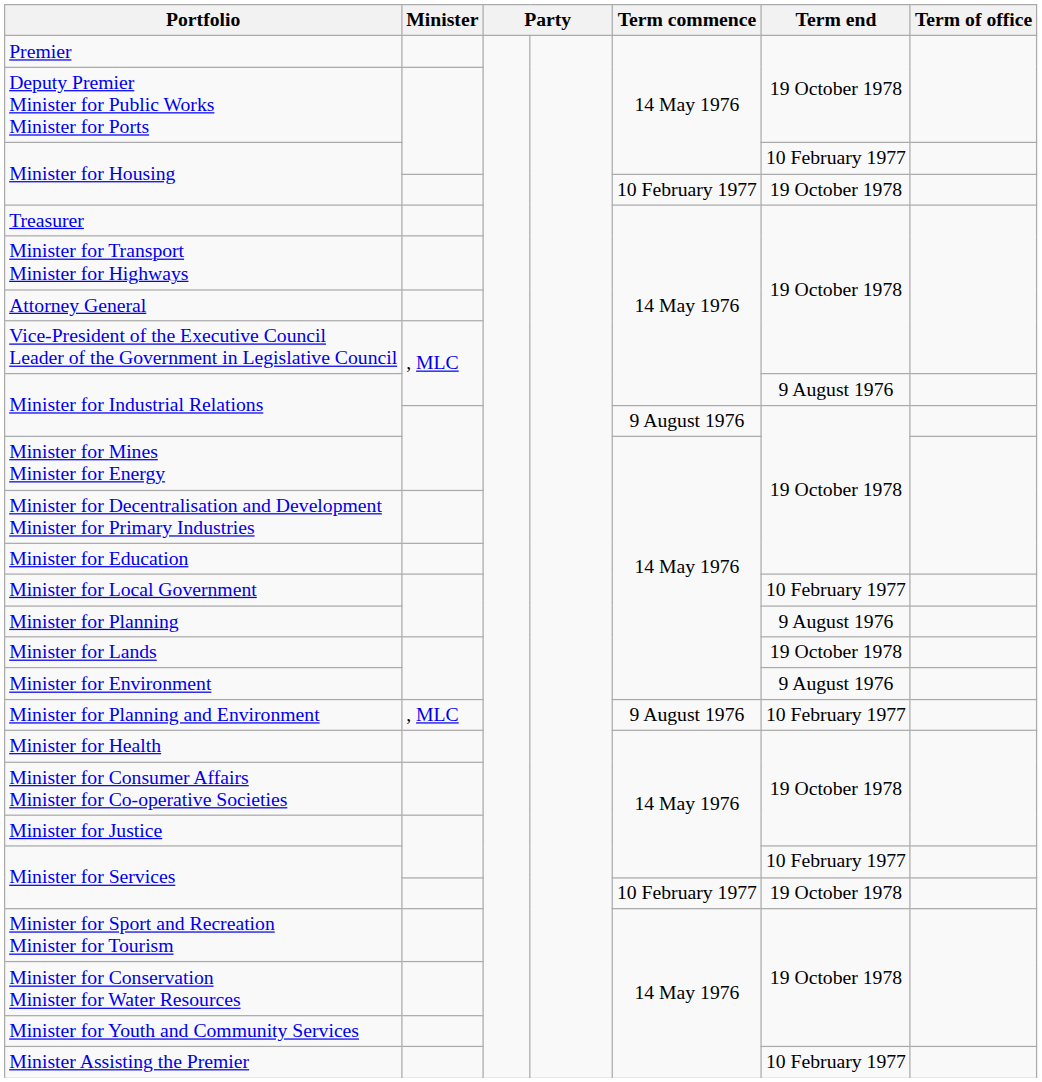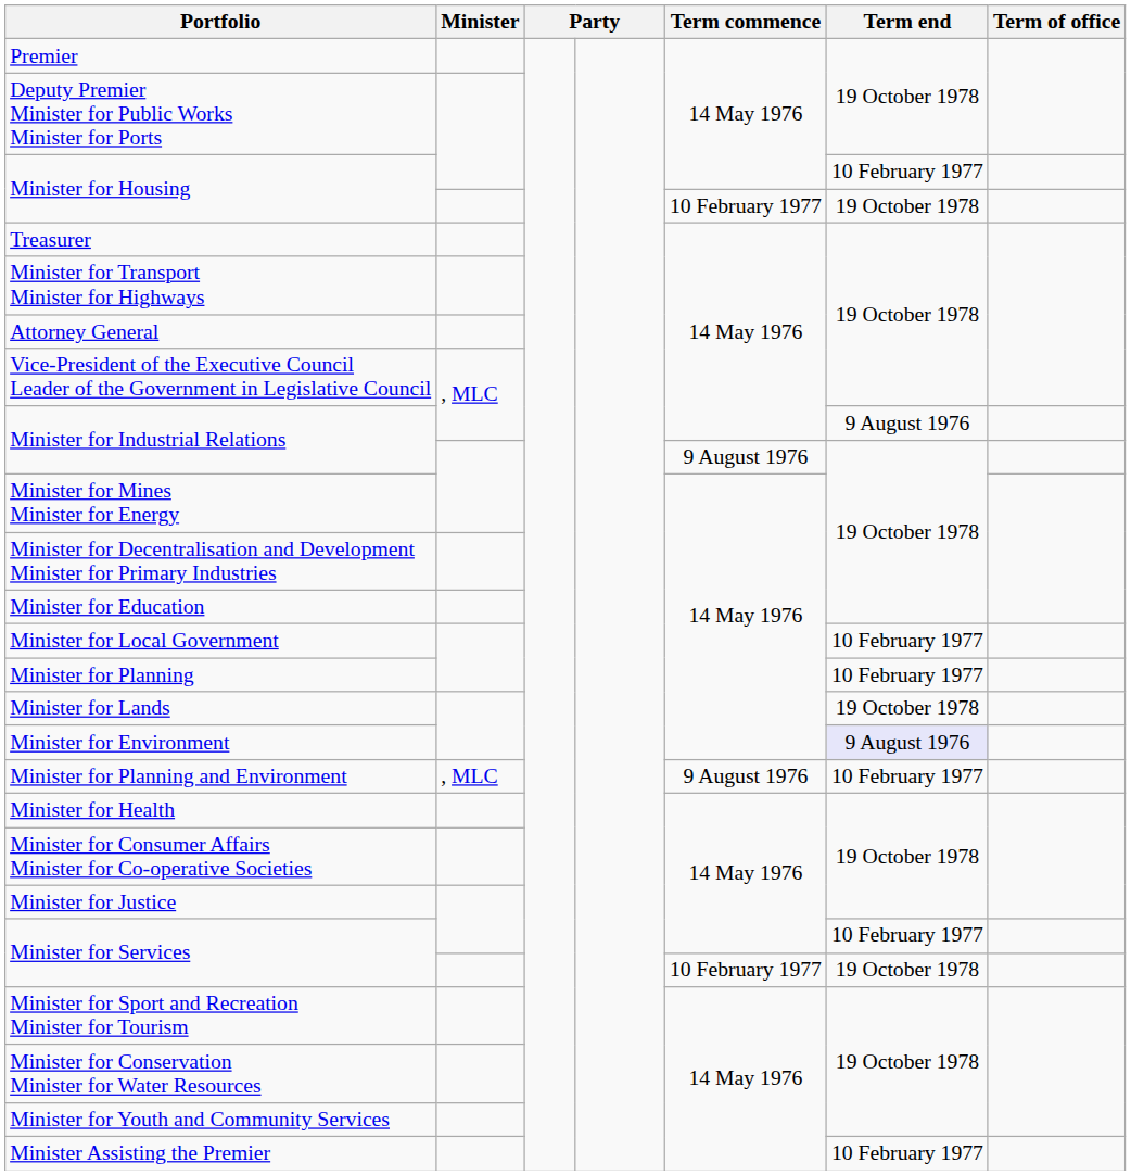 <table class="wikitable sortable">
 <tr>
 <th>Portfolio</th>
 <th>Minister</th>
 <th colspan="2">Party</th>
 <th>Term commence</th>
 <th>Term end</th>
 <th>Term of office</th>
 </tr>
 <tr>
 <td><a href='#'>Premier</a></td>
 <td></td>
 <td rowspan=27 > </td>
 <td rowspan=27 width=8%></td>
 <td rowspan=3 align=center>14 May 1976</td>
 <td rowspan=2 align=center>19 October 1978</td>
 <td rowspan=2 align=right></td>
 </tr>
 <tr>
 <td><a href='#'>Deputy Premier</a><br><a href='#'>Minister for Public Works</a><br><a href='#'>Minister for Ports</a></td>
 <td rowspan=2></td>
 </tr>
 <tr>
 <td rowspan=2><a href='#'>Minister for Housing</a></td>
 <td align=center>10 February 1977</td>
 <td align=right></td>
 </tr>
 <tr>
 <td></td>
 <td align=center>10 February 1977</td>
 <td align=center>19 October 1978</td>
 <td align=right></td>
 </tr>
 <tr>
 <td><a href='#'>Treasurer</a></td>
 <td></td>
 <td rowspan=5 align=center>14 May 1976</td>
 <td rowspan=4 align=center>19 October 1978</td>
 <td rowspan=4 align=center></td>
 </tr>
 <tr>
 <td><a href='#'>Minister for Transport</a><br><a href='#'>Minister for Highways</a></td>
 <td></td>
 </tr>
 <tr>
 <td><a href='#'>Attorney General</a></td>
 <td></td>
 </tr>
 <tr>
 <td><a href='#'>Vice-President of the Executive Council</a><br><a href='#'>Leader of the Government in Legislative Council</a></td>
 <td rowspan=2>, <a href='#'>MLC</a></td>
 </tr>
 <tr>
 <td rowspan=2><a href='#'>Minister for Industrial Relations</a></td>
 <td align=center>9 August 1976</td>
 <td align=right></td>
 </tr>
 <tr>
 <td rowspan=2></td>
 <td align=center>9 August 1976</td>
 <td rowspan=4 align=center>19 October 1978</td>
 <td align=right></td>
 </tr>
 <tr>
 <td><a href='#'>Minister for Mines</a><br><a href='#'>Minister for Energy</a></td>
 <td rowspan=7 align=center>14 May 1976</td>
 <td rowspan=3 align=right></td>
 </tr>
 <tr>
 <td><a href='#'>Minister for Decentralisation and Development</a><br><a href='#'>Minister for Primary Industries</a></td>
 <td></td>
 </tr>
 <tr>
 <td><a href='#'>Minister for Education</a></td>
 <td></td>
 </tr>
 <tr>
 <td><a href='#'>Minister for Local Government</a></td>
 <td rowspan=2></td>
 <td align=center>10 February 1977</td>
 <td align=right></td>
 </tr>
 <tr>
 <td><a href='#'>Minister for Planning</a></td>
-<td align=center>9 August 1976</td>
+<td align=center>10 February 1977</td>
 <td align=right></td>
 </tr>
 <tr>
 <td><a href='#'>Minister for Lands</a></td>
 <td rowspan=2></td>
 <td align=center>19 October 1978</td>
 <td align=right></td>
 </tr>
 <tr>
 <td><a href='#'>Minister for Environment</a></td>
-<td align=center>9 August 1976</td>
+<td align=center style="background: lavender;">9 August 1976</td>
 <td align=right></td>
 </tr>
 <tr>
 <td><a href='#'>Minister for Planning and Environment</a></td>
 <td>, <a href='#'>MLC</a></td>
 <td align=center>9 August 1976</td>
 <td align=center>10 February 1977</td>
 <td align=right></td>
 </tr>
 <tr>
 <td><a href='#'>Minister for Health</a></td>
 <td></td>
 <td rowspan=4 align=center>14 May 1976</td>
 <td rowspan=3 align=center>19 October 1978</td>
 <td rowspan=3 align=right></td>
 </tr>
 <tr>
 <td><a href='#'>Minister for Consumer Affairs</a><br><a href='#'>Minister for Co-operative Societies</a></td>
 <td></td>
 </tr>
 <tr>
 <td><a href='#'>Minister for Justice</a></td>
 <td rowspan=2></td>
 </tr>
 <tr>
 <td rowspan=2><a href='#'>Minister for Services</a></td>
 <td align=center>10 February 1977</td>
 <td align=right></td>
 </tr>
 <tr>
 <td></td>
 <td align=center>10 February 1977</td>
 <td align=center>19 October 1978</td>
 <td align=right></td>
 </tr>
 <tr>
 <td><a href='#'>Minister for Sport and Recreation</a><br><a href='#'>Minister for Tourism</a></td>
 <td></td>
 <td rowspan=4 align=center>14 May 1976</td>
 <td rowspan=3 align=center>19 October 1978</td>
 <td rowspan=3 align=right></td>
 </tr>
 <tr>
 <td><a href='#'>Minister for Conservation</a><br><a href='#'>Minister for Water Resources</a></td>
 <td></td>
 </tr>
 <tr>
 <td><a href='#'>Minister for Youth and Community Services</a></td>
 <td></td>
 </tr>
 <tr>
 <td><a href='#'>Minister Assisting the Premier</a></td>
 <td></td>
 <td align=center>10 February 1977</td>
 <td align=right></td>
 </tr>
 </table>
